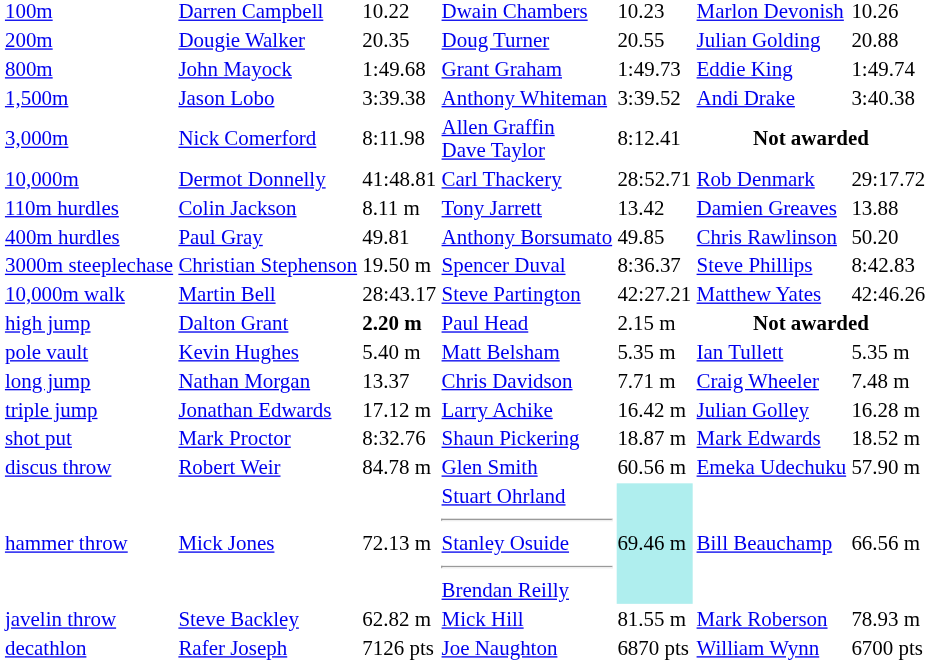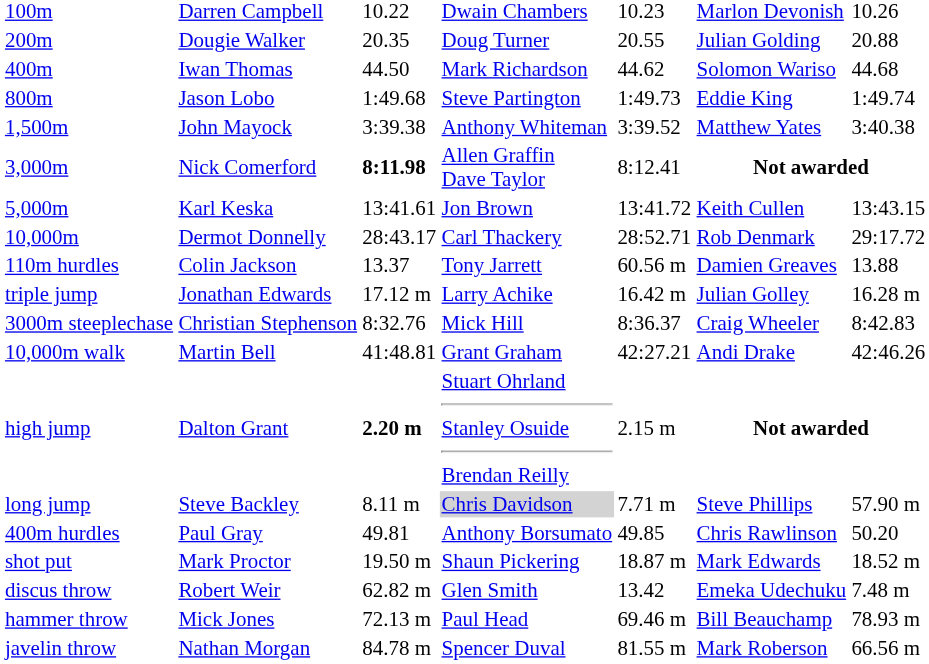 <table>
 <tr>
 <td><a href='#'>100m</a></td>
 <td><a href='#'>Darren Campbell</a></td>
 <td>10.22</td>
 <td><a href='#'>Dwain Chambers</a></td>
 <td>10.23</td>
 <td><a href='#'>Marlon Devonish</a></td>
 <td>10.26</td>
 </tr>
 <tr>
 <td><a href='#'>200m</a></td>
 <td> <a href='#'>Dougie Walker</a></td>
 <td>20.35</td>
 <td><a href='#'>Doug Turner</a></td>
 <td>20.55</td>
 <td><a href='#'>Julian Golding</a></td>
 <td>20.88</td>
 </tr>
 <tr>
+<td><a href='#'>400m</a></td>
+<td> <a href='#'>Iwan Thomas</a></td>
+<td>44.50</td>
+<td><a href='#'>Mark Richardson</a></td>
+<td>44.62</td>
+<td><a href='#'>Solomon Wariso</a></td>
+<td>44.68</td>
+</tr>
+<tr>
 <td><a href='#'>800m</a></td>
-<td><a href='#'>John Mayock</a></td>
+<td><a href='#'>Jason Lobo</a></td>
 <td>1:49.68</td>
-<td> <a href='#'>Grant Graham</a></td>
+<td> <a href='#'>Steve Partington</a></td>
 <td>1:49.73</td>
 <td> <a href='#'>Eddie King</a></td>
 <td>1:49.74</td>
 </tr>
 <tr>
 <td><a href='#'>1,500m</a></td>
-<td><a href='#'>Jason Lobo</a></td>
+<td><a href='#'>John Mayock</a></td>
 <td>3:39.38</td>
 <td><a href='#'>Anthony Whiteman</a></td>
 <td>3:39.52</td>
-<td><a href='#'>Andi Drake</a></td>
+<td><a href='#'>Matthew Yates</a></td>
 <td>3:40.38</td>
 </tr>
 <tr>
 <td><a href='#'>3,000m</a></td>
 <td><a href='#'>Nick Comerford</a></td>
-<td>8:11.98</td>
+<td><strong>8:11.98</strong></td>
 <td><a href='#'>Allen Graffin</a><br><a href='#'>Dave Taylor</a></td>
 <td>8:12.41</td>
 <th colspan=2>Not awarded</th>
 </tr>
 <tr>
+<td><a href='#'>5,000m</a></td>
+<td><a href='#'>Karl Keska</a></td>
+<td>13:41.61</td>
+<td><a href='#'>Jon Brown</a></td>
+<td>13:41.72</td>
+<td><a href='#'>Keith Cullen</a></td>
+<td>13:43.15</td>
+</tr>
+<tr>
 <td><a href='#'>10,000m</a></td>
 <td> <a href='#'>Dermot Donnelly</a></td>
-<td>41:48.81</td>
+<td>28:43.17</td>
 <td><a href='#'>Carl Thackery</a></td>
 <td>28:52.71</td>
 <td><a href='#'>Rob Denmark</a></td>
 <td>29:17.72</td>
 </tr>
 <tr>
 <td><a href='#'>110m hurdles</a></td>
 <td> <a href='#'>Colin Jackson</a></td>
-<td>8.11 m</td>
+<td>13.37</td>
 <td><a href='#'>Tony Jarrett</a></td>
-<td>13.42</td>
+<td>60.56 m</td>
 <td><a href='#'>Damien Greaves</a></td>
 <td>13.88</td>
+</tr>
+<tr>
+<td><a href='#'>triple jump</a></td>
+<td><a href='#'>Jonathan Edwards</a></td>
+<td>17.12 m</td>
+<td><a href='#'>Larry Achike</a></td>
+<td>16.42 m</td>
+<td><a href='#'>Julian Golley</a></td>
+<td>16.28 m</td>
+</tr>
+<tr>
+<td><a href='#'>3000m steeplechase</a></td>
+<td><a href='#'>Christian Stephenson</a></td>
+<td>8:32.76</td>
+<td><a href='#'>Mick Hill</a></td>
+<td>8:36.37</td>
+<td><a href='#'>Craig Wheeler</a></td>
+<td>8:42.83</td>
+</tr>
+<tr>
+<td><a href='#'>10,000m walk</a></td>
+<td> <a href='#'>Martin Bell</a></td>
+<td>41:48.81</td>
+<td> <a href='#'>Grant Graham</a></td>
+<td>42:27.21</td>
+<td><a href='#'>Andi Drake</a></td>
+<td>42:46.26</td>
+</tr>
+<tr>
+<td><a href='#'>high jump</a></td>
+<td><a href='#'>Dalton Grant</a></td>
+<td><strong>2.20 m</strong></td>
+<td><a href='#'>Stuart Ohrland</a><hr><a href='#'>Stanley Osuide</a><hr><a href='#'>Brendan Reilly</a></td>
+<td>2.15 m</td>
+<th colspan=2>Not awarded</th>
+</tr>
+<tr>
+<td><a href='#'>long jump</a></td>
+<td><a href='#'>Steve Backley</a></td>
+<td>8.11 m</td>
+<td style="background: lightgrey;"><a href='#'>Chris Davidson</a></td>
+<td>7.71 m</td>
+<td><a href='#'>Steve Phillips</a></td>
+<td>57.90 m</td>
 </tr>
 <tr>
 <td><a href='#'>400m hurdles</a></td>
 <td> <a href='#'>Paul Gray</a></td>
 <td>49.81</td>
 <td><a href='#'>Anthony Borsumato</a></td>
 <td>49.85</td>
 <td><a href='#'>Chris Rawlinson</a></td>
 <td>50.20</td>
 </tr>
 <tr>
-<td><a href='#'>3000m steeplechase</a></td>
-<td><a href='#'>Christian Stephenson</a></td>
-<td>19.50 m</td>
-<td><a href='#'>Spencer Duval</a></td>
-<td>8:36.37</td>
-<td><a href='#'>Steve Phillips</a></td>
-<td>8:42.83</td>
-</tr>
-<tr>
-<td><a href='#'>10,000m walk</a></td>
-<td> <a href='#'>Martin Bell</a></td>
-<td>28:43.17</td>
-<td> <a href='#'>Steve Partington</a></td>
-<td>42:27.21</td>
-<td><a href='#'>Matthew Yates</a></td>
-<td>42:46.26</td>
-</tr>
-<tr>
-<td><a href='#'>high jump</a></td>
-<td><a href='#'>Dalton Grant</a></td>
-<td><strong>2.20 m</strong></td>
-<td><a href='#'>Paul Head</a></td>
-<td>2.15 m</td>
-<th colspan=2>Not awarded</th>
-</tr>
-<tr>
-<td><a href='#'>pole vault</a></td>
-<td><a href='#'>Kevin Hughes</a></td>
-<td>5.40 m</td>
-<td><a href='#'>Matt Belsham</a></td>
-<td>5.35 m</td>
-<td><a href='#'>Ian Tullett</a></td>
-<td>5.35 m</td>
-</tr>
-<tr>
-<td><a href='#'>long jump</a></td>
-<td><a href='#'>Nathan Morgan</a></td>
-<td>13.37</td>
-<td><a href='#'>Chris Davidson</a></td>
-<td>7.71 m</td>
-<td><a href='#'>Craig Wheeler</a></td>
-<td>7.48 m</td>
-</tr>
-<tr>
-<td><a href='#'>triple jump</a></td>
-<td><a href='#'>Jonathan Edwards</a></td>
-<td>17.12 m</td>
-<td><a href='#'>Larry Achike</a></td>
-<td>16.42 m</td>
-<td><a href='#'>Julian Golley</a></td>
-<td>16.28 m</td>
-</tr>
-<tr>
 <td><a href='#'>shot put</a></td>
 <td><a href='#'>Mark Proctor</a></td>
-<td>8:32.76</td>
+<td>19.50 m</td>
 <td> <a href='#'>Shaun Pickering</a></td>
 <td>18.87 m</td>
 <td><a href='#'>Mark Edwards</a></td>
 <td>18.52 m</td>
 </tr>
 <tr>
 <td><a href='#'>discus throw</a></td>
 <td><a href='#'>Robert Weir</a></td>
-<td>84.78 m</td>
+<td>62.82 m</td>
 <td><a href='#'>Glen Smith</a></td>
-<td>60.56 m</td>
+<td>13.42</td>
 <td><a href='#'>Emeka Udechuku</a></td>
-<td>57.90 m</td>
+<td>7.48 m</td>
 </tr>
 <tr>
 <td><a href='#'>hammer throw</a></td>
 <td><a href='#'>Mick Jones</a></td>
 <td>72.13 m</td>
-<td><a href='#'>Stuart Ohrland</a><hr><a href='#'>Stanley Osuide</a><hr><a href='#'>Brendan Reilly</a></td>
-<td style="background: paleturquoise;">69.46 m</td>
+<td><a href='#'>Paul Head</a></td>
+<td>69.46 m</td>
 <td><a href='#'>Bill Beauchamp</a></td>
-<td>66.56 m</td>
+<td>78.93 m</td>
 </tr>
 <tr>
 <td><a href='#'>javelin throw</a></td>
-<td><a href='#'>Steve Backley</a></td>
-<td>62.82 m</td>
-<td><a href='#'>Mick Hill</a></td>
+<td><a href='#'>Nathan Morgan</a></td>
+<td>84.78 m</td>
+<td><a href='#'>Spencer Duval</a></td>
 <td>81.55 m</td>
 <td><a href='#'>Mark Roberson</a></td>
-<td>78.93 m</td>
-</tr>
-<tr>
-<td><a href='#'>decathlon</a></td>
-<td><a href='#'>Rafer Joseph</a></td>
-<td>7126 pts</td>
-<td> <a href='#'>Joe Naughton</a></td>
-<td>6870 pts</td>
-<td><a href='#'>William Wynn</a></td>
-<td>6700 pts</td>
+<td>66.56 m</td>
 </tr>
 </table>
